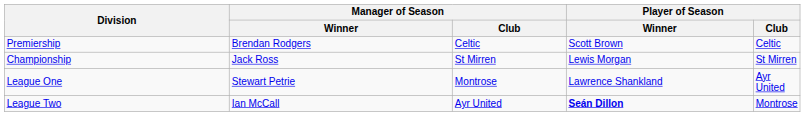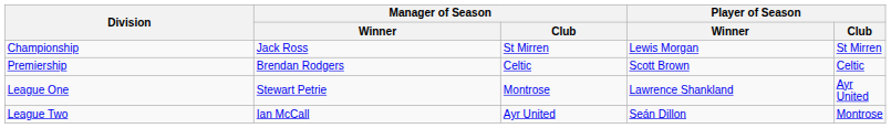 <table class="wikitable" style="text-align: left; width:100%;">
 <tr>
 <th rowspan="2" style="width:30%;">Division</th>
 <th colspan="2">Manager of Season</th>
 <th colspan="2">Player of Season</th>
 </tr>
 <tr>
 <th style="width:30%;">Winner</th>
 <th style="width:15%;">Club</th>
 <th style="width:30%;">Winner</th>
 <th style="width:15%;">Club</th>
 </tr>
 <tr>
+<td><a href='#'>Championship</a></td>
+<td><a href='#'>Jack Ross</a></td>
+<td><a href='#'>St Mirren</a></td>
+<td><a href='#'>Lewis Morgan</a></td>
+<td><a href='#'>St Mirren</a></td>
+</tr>
+<tr>
 <td><a href='#'>Premiership</a></td>
 <td><a href='#'>Brendan Rodgers</a></td>
 <td><a href='#'>Celtic</a></td>
 <td><a href='#'>Scott Brown</a></td>
 <td><a href='#'>Celtic</a></td>
-</tr>
-<tr>
-<td><a href='#'>Championship</a></td>
-<td><a href='#'>Jack Ross</a></td>
-<td><a href='#'>St Mirren</a></td>
-<td><a href='#'>Lewis Morgan</a></td>
-<td><a href='#'>St Mirren</a></td>
 </tr>
 <tr>
 <td><a href='#'>League One</a></td>
 <td><a href='#'>Stewart Petrie</a></td>
 <td><a href='#'>Montrose</a></td>
 <td><a href='#'>Lawrence Shankland</a></td>
 <td><a href='#'>Ayr United</a></td>
 </tr>
 <tr>
 <td><a href='#'>League Two</a></td>
 <td><a href='#'>Ian McCall</a></td>
 <td><a href='#'>Ayr United</a></td>
-<td><strong><a href='#'>Seán Dillon</a></strong></td>
+<td><a href='#'>Seán Dillon</a></td>
 <td><a href='#'>Montrose</a></td>
 </tr>
 </table>
